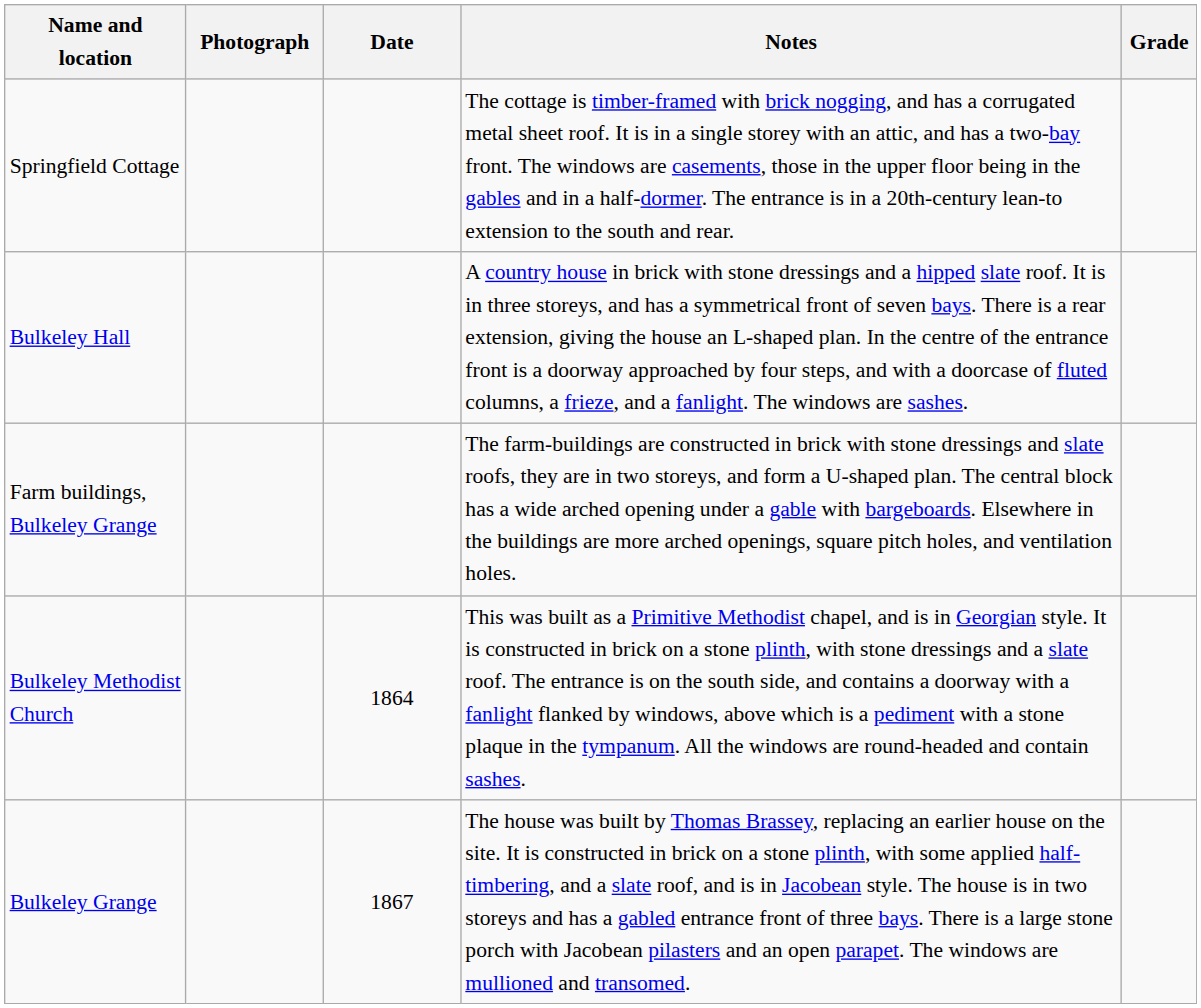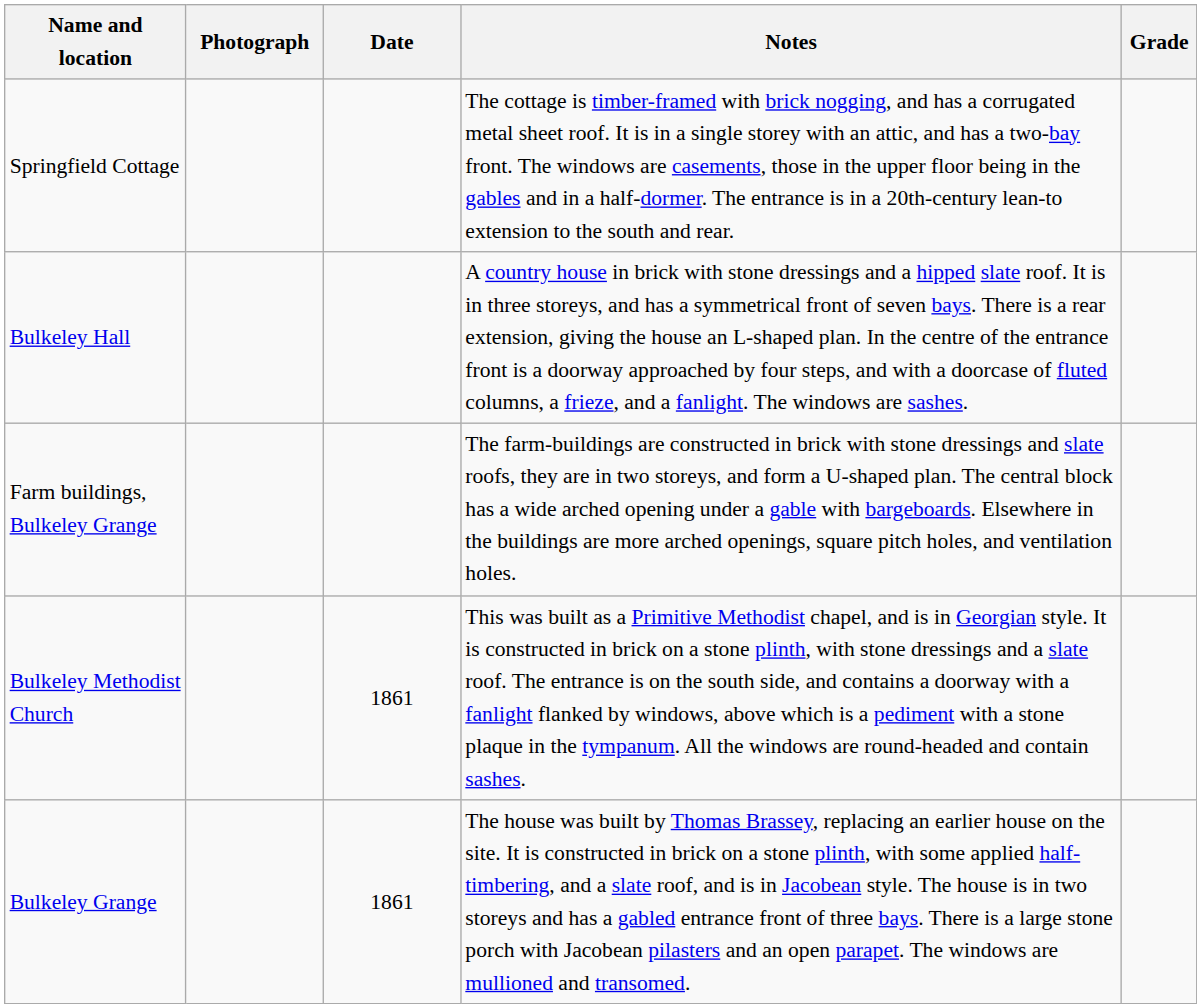 <table class="wikitable sortable plainrowheaders" style="width:100%;border:0px;text-align:left;line-height:150%;">
 <tr>
 <th scope="col"  style="width:150px">Name and location</th>
 <th scope="col"  style="width:100px" class="unsortable">Photograph</th>
 <th scope="col"  style="width:120px">Date</th>
 <th scope="col"  style="width:650px" class="unsortable">Notes</th>
 <th scope="col"  style="width:50px">Grade</th>
 </tr>
 <tr>
 <td>Springfield Cottage<br><small></small></td>
 <td></td>
 <td align="center"></td>
 <td>The cottage is <a href='#'>timber-framed</a> with <a href='#'>brick nogging</a>, and has a corrugated metal sheet roof.  It is in a single storey with an attic, and has a two-<a href='#'>bay</a> front.  The windows are <a href='#'>casements</a>, those in the upper floor being in the <a href='#'>gables</a> and in a half-<a href='#'>dormer</a>.  The entrance is in a 20th-century lean-to extension to the south and rear.</td>
 <td align="center" ></td>
 </tr>
 <tr>
 <td><a href='#'>Bulkeley Hall</a><br><small></small></td>
 <td></td>
 <td align="center"></td>
 <td>A <a href='#'>country house</a> in brick with stone dressings and a <a href='#'>hipped</a> <a href='#'>slate</a> roof.  It is in three storeys, and has a symmetrical front of seven <a href='#'>bays</a>.  There is a rear extension, giving the house an L-shaped plan.  In the centre of the entrance front is a doorway approached by four steps, and with a doorcase of <a href='#'>fluted</a> columns, a <a href='#'>frieze</a>, and a <a href='#'>fanlight</a>.  The windows are <a href='#'>sashes</a>.</td>
 <td align="center" ></td>
 </tr>
 <tr>
 <td>Farm buildings,<br><a href='#'>Bulkeley Grange</a><br><small></small></td>
 <td></td>
 <td align="center"></td>
 <td>The farm-buildings are constructed in brick with stone dressings and <a href='#'>slate</a> roofs, they are in two storeys, and form a U-shaped plan.  The central block has a wide arched opening under a <a href='#'>gable</a> with <a href='#'>bargeboards</a>.  Elsewhere in the buildings are more arched openings, square pitch holes, and ventilation holes.</td>
 <td align="center" ></td>
 </tr>
 <tr>
 <td><a href='#'>Bulkeley Methodist Church</a><br><small></small></td>
 <td></td>
-<td align="center">1864</td>
+<td align="center">1861</td>
 <td>This was built as a <a href='#'>Primitive Methodist</a> chapel, and is in <a href='#'>Georgian</a> style.  It is constructed in brick on a stone <a href='#'>plinth</a>, with stone dressings and a <a href='#'>slate</a> roof.  The entrance is on the south side, and contains a doorway with a <a href='#'>fanlight</a> flanked by windows, above which is a <a href='#'>pediment</a> with a stone plaque in the <a href='#'>tympanum</a>.  All the windows are round-headed and contain <a href='#'>sashes</a>.</td>
 <td align="center" ></td>
 </tr>
 <tr>
 <td><a href='#'>Bulkeley Grange</a><br><small></small></td>
 <td></td>
-<td align="center">1867</td>
+<td align="center">1861</td>
 <td>The house was built by <a href='#'>Thomas Brassey</a>, replacing an earlier house on the site.  It is constructed in brick on a stone <a href='#'>plinth</a>, with some applied <a href='#'>half-timbering</a>, and a <a href='#'>slate</a> roof, and is in <a href='#'>Jacobean</a> style.  The house is in two storeys and has a <a href='#'>gabled</a> entrance front of three <a href='#'>bays</a>. There is a large stone porch with Jacobean <a href='#'>pilasters</a> and an open <a href='#'>parapet</a>.  The windows are <a href='#'>mullioned</a> and <a href='#'>transomed</a>.</td>
 <td align="center" ></td>
 </tr>
 <tr>
 </tr>
 </table>
